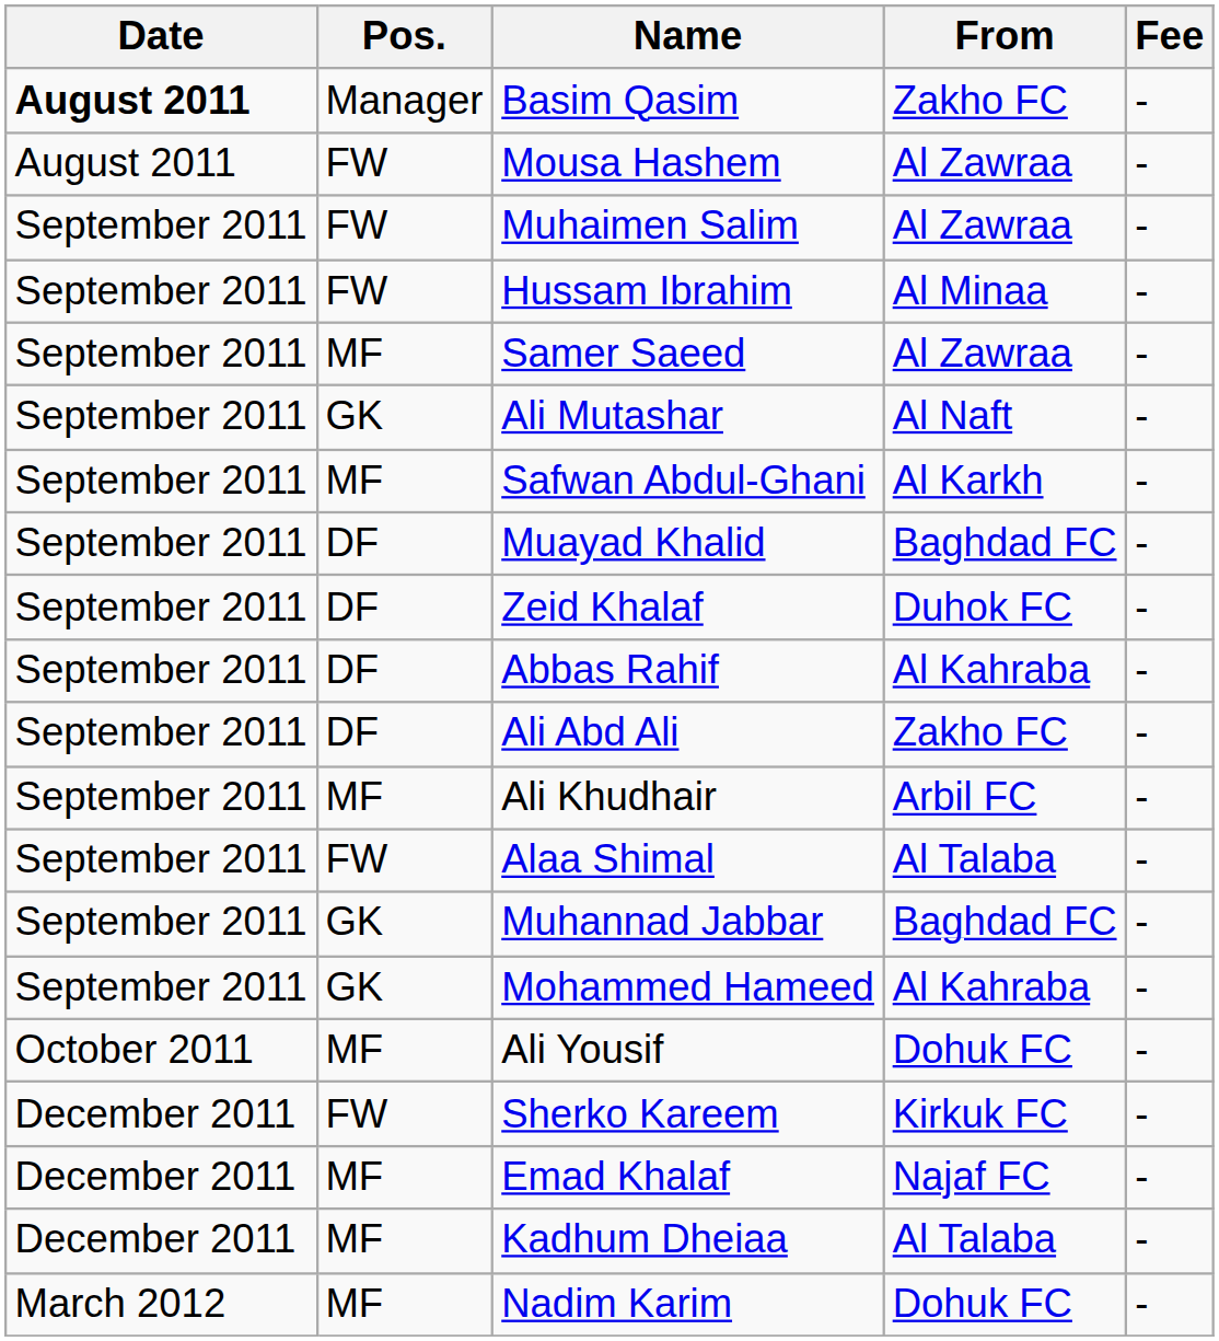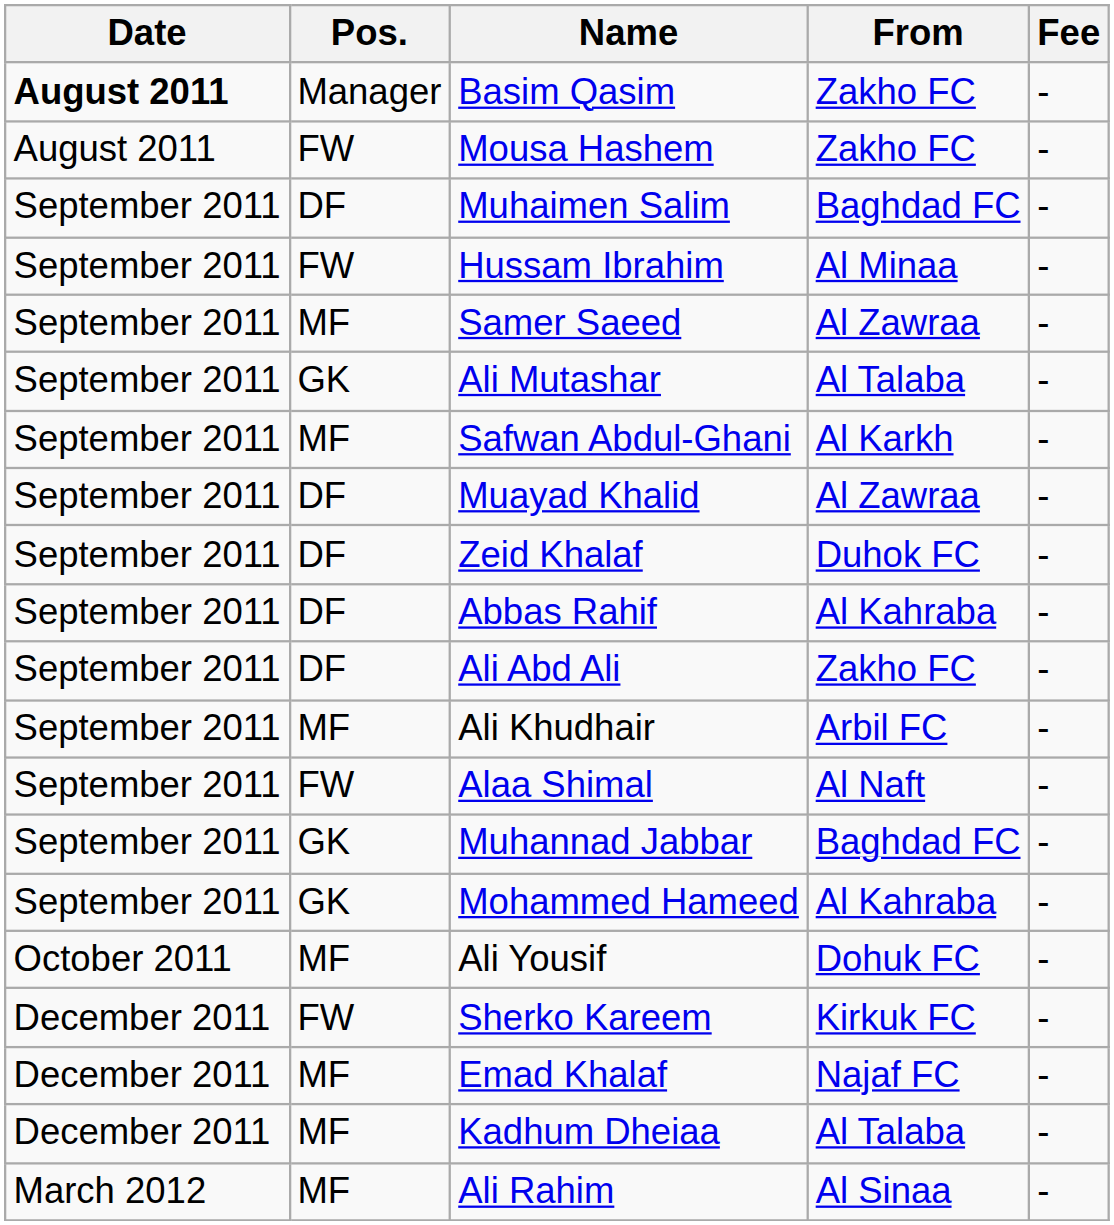 <table class="wikitable">
 <tr>
 <th>Date</th>
 <th>Pos.</th>
 <th>Name</th>
 <th>From</th>
 <th>Fee</th>
 </tr>
 <tr>
 <td><strong>August 2011</strong></td>
 <td>Manager</td>
 <td> <a href='#'>Basim Qasim</a></td>
 <td> <a href='#'>Zakho FC</a></td>
 <td>-</td>
 </tr>
 <tr>
 <td>August 2011</td>
 <td>FW</td>
 <td> <a href='#'>Mousa Hashem</a></td>
-<td> <a href='#'>Al Zawraa</a></td>
+<td> <a href='#'>Zakho FC</a></td>
 <td>-</td>
 </tr>
 <tr>
 <td>September 2011</td>
-<td>FW</td>
+<td>DF</td>
 <td> <a href='#'>Muhaimen Salim</a></td>
-<td> <a href='#'>Al Zawraa</a></td>
+<td> <a href='#'>Baghdad FC</a></td>
 <td>-</td>
 </tr>
 <tr>
 <td>September 2011</td>
 <td>FW</td>
 <td> <a href='#'>Hussam Ibrahim</a></td>
 <td> <a href='#'>Al Minaa</a></td>
 <td>-</td>
 </tr>
 <tr>
 <td>September 2011</td>
 <td>MF</td>
 <td> <a href='#'>Samer Saeed</a></td>
 <td> <a href='#'>Al Zawraa</a></td>
 <td>-</td>
 </tr>
 <tr>
 <td>September 2011</td>
 <td>GK</td>
 <td> <a href='#'>Ali Mutashar</a></td>
-<td> <a href='#'>Al Naft</a></td>
+<td> <a href='#'>Al Talaba</a></td>
 <td>-</td>
 </tr>
 <tr>
 <td>September 2011</td>
 <td>MF</td>
 <td> <a href='#'>Safwan Abdul-Ghani</a></td>
 <td> <a href='#'>Al Karkh</a></td>
 <td>-</td>
 </tr>
 <tr>
 <td>September 2011</td>
 <td>DF</td>
 <td> <a href='#'>Muayad Khalid</a></td>
-<td> <a href='#'>Baghdad FC</a></td>
+<td> <a href='#'>Al Zawraa</a></td>
 <td>-</td>
 </tr>
 <tr>
 <td>September 2011</td>
 <td>DF</td>
 <td> <a href='#'>Zeid Khalaf</a></td>
 <td> <a href='#'>Duhok FC</a></td>
 <td>-</td>
 </tr>
 <tr>
 <td>September 2011</td>
 <td>DF</td>
 <td> <a href='#'>Abbas Rahif</a></td>
 <td> <a href='#'>Al Kahraba</a></td>
 <td>-</td>
 </tr>
 <tr>
 <td>September 2011</td>
 <td>DF</td>
 <td> <a href='#'>Ali Abd Ali</a></td>
 <td> <a href='#'>Zakho FC</a></td>
 <td>-</td>
 </tr>
 <tr>
 <td>September 2011</td>
 <td>MF</td>
 <td> Ali Khudhair</td>
 <td> <a href='#'>Arbil FC</a></td>
 <td>-</td>
 </tr>
 <tr>
 <td>September 2011</td>
 <td>FW</td>
 <td> <a href='#'>Alaa Shimal</a></td>
-<td> <a href='#'>Al Talaba</a></td>
+<td> <a href='#'>Al Naft</a></td>
 <td>-</td>
 </tr>
 <tr>
 <td>September 2011</td>
 <td>GK</td>
 <td> <a href='#'>Muhannad Jabbar</a></td>
 <td> <a href='#'>Baghdad FC</a></td>
 <td>-</td>
 </tr>
 <tr>
 <td>September 2011</td>
 <td>GK</td>
 <td> <a href='#'>Mohammed Hameed</a></td>
 <td> <a href='#'>Al Kahraba</a></td>
 <td>-</td>
 </tr>
 <tr>
 <td>October 2011</td>
 <td>MF</td>
 <td> Ali Yousif</td>
 <td> <a href='#'>Dohuk FC</a></td>
 <td>-</td>
 </tr>
 <tr>
 <td>December 2011</td>
 <td>FW</td>
 <td> <a href='#'>Sherko Kareem</a></td>
 <td> <a href='#'>Kirkuk FC</a></td>
 <td>-</td>
 </tr>
 <tr>
 <td>December 2011</td>
 <td>MF</td>
 <td> <a href='#'>Emad Khalaf</a></td>
 <td> <a href='#'>Najaf FC</a></td>
 <td>-</td>
 </tr>
 <tr>
 <td>December 2011</td>
 <td>MF</td>
 <td> <a href='#'>Kadhum Dheiaa</a></td>
 <td> <a href='#'>Al Talaba</a></td>
 <td>-</td>
 </tr>
 <tr>
 <td>March 2012</td>
 <td>MF</td>
-<td> <a href='#'>Nadim Karim</a></td>
-<td> <a href='#'>Dohuk FC</a></td>
+<td> <a href='#'>Ali Rahim</a></td>
+<td> <a href='#'>Al Sinaa</a></td>
 <td>-</td>
 </tr>
 </table>
